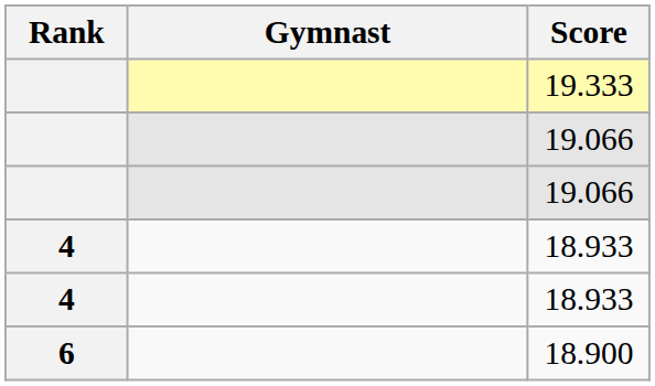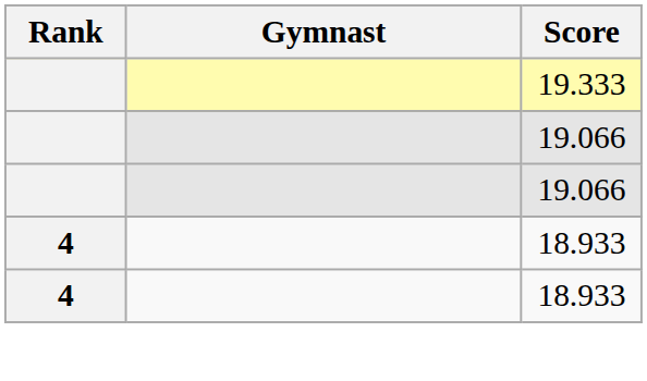 <table class="wikitable sortable" style="text-align:center; font-size:95%">
 <tr>
 <th scope="col" style="width:50px;">Rank</th>
 <th scope="col" style="width:180px;">Gymnast</th>
 <th scope="col" style="width:50px;">Score</th>
 </tr>
 <tr style="background:#fffcaf;">
 <th scope=row style="text-align:center"></th>
 <td style="text-align:left;"></td>
 <td>19.333</td>
 </tr>
 <tr style="background:#e5e5e5;">
 <th scope=row style="text-align:center"></th>
 <td style="text-align:left;"></td>
 <td>19.066</td>
 </tr>
 <tr style="background:#e5e5e5;">
 <th scope=row style="text-align:center"></th>
 <td style="text-align:left;"></td>
 <td>19.066</td>
 </tr>
 <tr>
 <th scope=row style="text-align:center">4</th>
 <td style="text-align:left;"></td>
 <td>18.933</td>
 </tr>
 <tr>
 <th scope=row style="text-align:center">4</th>
 <td style="text-align:left;"></td>
 <td>18.933</td>
 </tr>
-<tr>
-<th scope=row style="text-align:center">6</th>
-<td style="text-align:left;"></td>
-<td>18.900</td>
-</tr>
 </table>
